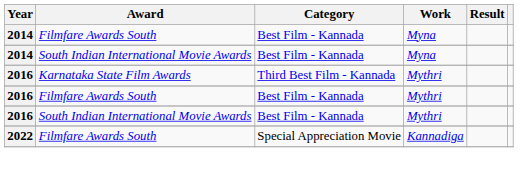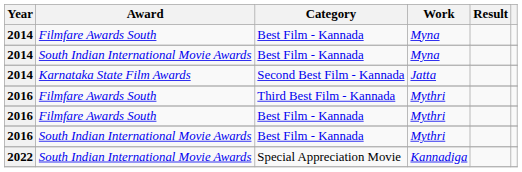 <table class="wikitable">
 <tr>
 <th>Year</th>
 <th>Award</th>
 <th>Category</th>
 <th>Work</th>
 <th>Result</th>
 <th></th>
 </tr>
 <tr>
 <th>2014</th>
 <td><em><a href='#'>Filmfare Awards South</a></em></td>
 <td><a href='#'>Best Film - Kannada</a></td>
 <td><em><a href='#'>Myna</a></em></td>
 <td></td>
 <td></td>
 </tr>
 <tr>
 </tr>
 <tr>
 <th>2014</th>
 <td><em><a href='#'>South Indian International Movie Awards</a></em></td>
 <td><a href='#'>Best Film - Kannada</a></td>
 <td><em><a href='#'>Myna</a></em></td>
 <td></td>
 <td></td>
 </tr>
 <tr>
 </tr>
 <tr>
+<th>2014</th>
+<td><em><a href='#'>Karnataka State Film Awards</a></em></td>
+<td><a href='#'>Second Best Film - Kannada</a></td>
+<td><em><a href='#'>Jatta</a></em></td>
+<td></td>
+<td></td>
+</tr>
+<tr>
 </tr>
 <tr>
 <th>2016</th>
-<td><em><a href='#'>Karnataka State Film Awards</a></em></td>
+<td><em><a href='#'>Filmfare Awards South</a></em></td>
 <td><a href='#'>Third Best Film - Kannada</a></td>
 <td><em><a href='#'>Mythri</a></em></td>
 <td></td>
 <td></td>
 </tr>
 <tr>
 </tr>
 <tr>
 <th>2016</th>
 <td><em><a href='#'>Filmfare Awards South</a></em></td>
 <td><a href='#'>Best Film - Kannada</a></td>
 <td><em><a href='#'>Mythri</a></em></td>
 <td></td>
 <td></td>
 </tr>
 <tr>
 </tr>
 <tr>
 <th>2016</th>
 <td><em><a href='#'>South Indian International Movie Awards</a></em></td>
 <td><a href='#'>Best Film - Kannada</a></td>
 <td><em><a href='#'>Mythri</a></em></td>
 <td></td>
 <td></td>
 </tr>
 <tr>
 </tr>
 <tr>
 <th>2022</th>
-<td><em><a href='#'>Filmfare Awards South</a></em></td>
+<td><em><a href='#'>South Indian International Movie Awards</a></em></td>
 <td>Special Appreciation Movie</td>
 <td><em><a href='#'>Kannadiga</a></em></td>
 <td></td>
 <td></td>
 </tr>
 <tr>
 </tr>
 </table>
